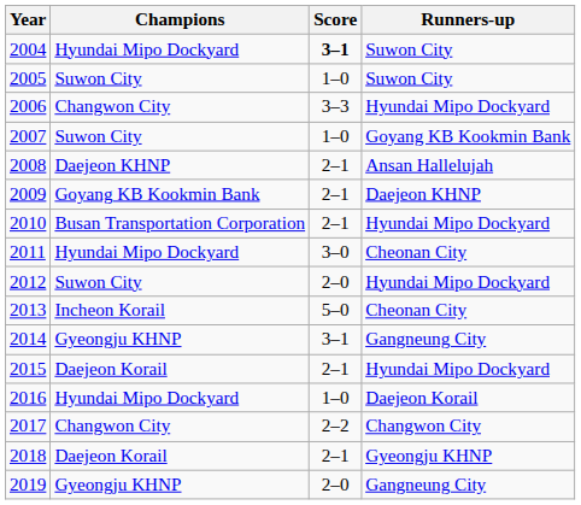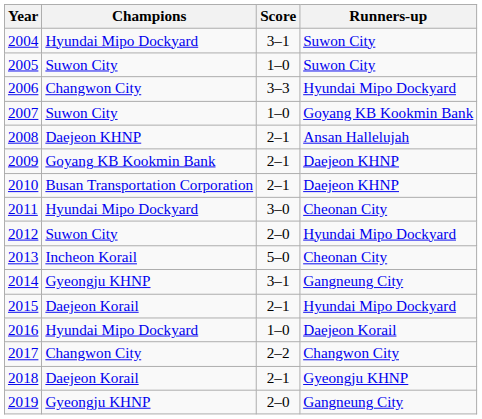 <table class="wikitable">
 <tr>
 <th>Year</th>
 <th>Champions</th>
 <th>Score</th>
 <th>Runners-up</th>
 </tr>
 <tr>
 <td><a href='#'>2004</a></td>
 <td><a href='#'>Hyundai Mipo Dockyard</a></td>
-<td align="center"><strong>3–1</strong></td>
+<td align="center">3–1</td>
 <td><a href='#'>Suwon City</a></td>
 </tr>
 <tr>
 <td><a href='#'>2005</a></td>
 <td><a href='#'>Suwon City</a></td>
 <td align="center">1–0</td>
 <td><a href='#'>Suwon City</a></td>
 </tr>
 <tr>
 <td><a href='#'>2006</a></td>
 <td><a href='#'>Changwon City</a></td>
 <td align="center">3–3 <br></td>
 <td><a href='#'>Hyundai Mipo Dockyard</a></td>
 </tr>
 <tr>
 <td><a href='#'>2007</a></td>
 <td><a href='#'>Suwon City</a></td>
 <td align="center">1–0</td>
 <td><a href='#'>Goyang KB Kookmin Bank</a></td>
 </tr>
 <tr>
 <td><a href='#'>2008</a></td>
 <td><a href='#'>Daejeon KHNP</a></td>
 <td align="center">2–1</td>
 <td><a href='#'>Ansan Hallelujah</a></td>
 </tr>
 <tr>
 <td><a href='#'>2009</a></td>
 <td><a href='#'>Goyang KB Kookmin Bank</a></td>
 <td align="center">2–1</td>
 <td><a href='#'>Daejeon KHNP</a></td>
 </tr>
 <tr>
 <td><a href='#'>2010</a></td>
 <td><a href='#'>Busan Transportation Corporation</a></td>
 <td align="center">2–1</td>
-<td><a href='#'>Hyundai Mipo Dockyard</a></td>
+<td><a href='#'>Daejeon KHNP</a></td>
 </tr>
 <tr>
 <td><a href='#'>2011</a></td>
 <td><a href='#'>Hyundai Mipo Dockyard</a></td>
 <td align="center">3–0</td>
 <td><a href='#'>Cheonan City</a></td>
 </tr>
 <tr>
 <td><a href='#'>2012</a></td>
 <td><a href='#'>Suwon City</a></td>
 <td align="center">2–0</td>
 <td><a href='#'>Hyundai Mipo Dockyard</a></td>
 </tr>
 <tr>
 <td><a href='#'>2013</a></td>
 <td><a href='#'>Incheon Korail</a></td>
 <td align="center">5–0</td>
 <td><a href='#'>Cheonan City</a></td>
 </tr>
 <tr>
 <td><a href='#'>2014</a></td>
 <td><a href='#'>Gyeongju KHNP</a></td>
 <td align="center">3–1</td>
 <td><a href='#'>Gangneung City</a></td>
 </tr>
 <tr>
 <td><a href='#'>2015</a></td>
 <td><a href='#'>Daejeon Korail</a></td>
 <td align="center">2–1</td>
 <td><a href='#'>Hyundai Mipo Dockyard</a></td>
 </tr>
 <tr>
 <td><a href='#'>2016</a></td>
 <td><a href='#'>Hyundai Mipo Dockyard</a></td>
 <td align="center">1–0</td>
 <td><a href='#'>Daejeon Korail</a></td>
 </tr>
 <tr>
 <td><a href='#'>2017</a></td>
 <td><a href='#'>Changwon City</a></td>
 <td align="center">2–2 <br></td>
 <td><a href='#'>Changwon City</a></td>
 </tr>
 <tr>
 <td><a href='#'>2018</a></td>
 <td><a href='#'>Daejeon Korail</a></td>
 <td align="center">2–1</td>
 <td><a href='#'>Gyeongju KHNP</a></td>
 </tr>
 <tr>
 <td><a href='#'>2019</a></td>
 <td><a href='#'>Gyeongju KHNP</a></td>
 <td align="center">2–0</td>
 <td><a href='#'>Gangneung City</a></td>
 </tr>
 </table>
